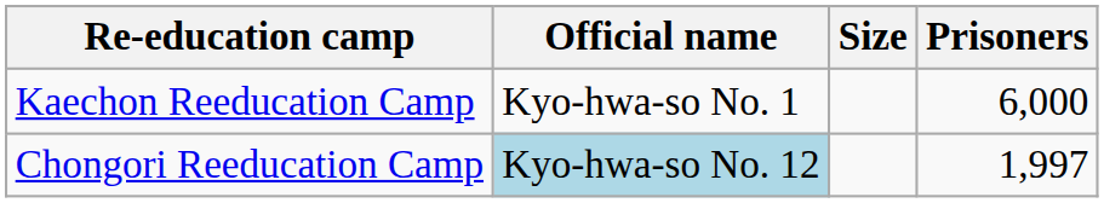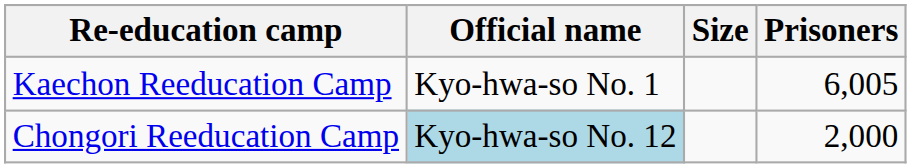 <table class="wikitable">
 <tr>
 <th>Re-education camp</th>
 <th>Official name</th>
 <th>Size</th>
 <th>Prisoners</th>
 </tr>
 <tr>
 <td><a href='#'>Kaechon Reeducation Camp</a></td>
 <td>Kyo-hwa-so No. 1</td>
 <td align=right></td>
-<td align=right>6,000</td>
+<td align=right>6,005</td>
 </tr>
 <tr>
 <td><a href='#'>Chongori Reeducation Camp</a></td>
 <td style="background: lightblue;">Kyo-hwa-so No. 12</td>
 <td align=right></td>
-<td align=right>1,997</td>
+<td align=right>2,000</td>
 </tr>
 </table>
